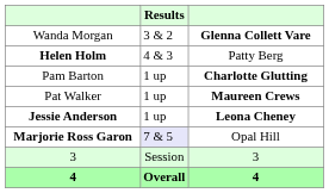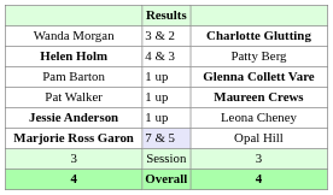 <table border="1" cellpadding="3" style="border-collapse: collapse; text-align:center;">
 <tr style="background:#ddffdd;">
 <th width=160></th>
 <th>Results</th>
 <th width=160></th>
 </tr>
 <tr>
 <td>Wanda Morgan</td>
 <td align=left> 3 & 2</td>
-<td><strong>Glenna Collett Vare</strong></td>
+<td><strong>Charlotte Glutting</strong></td>
 </tr>
 <tr>
 <td><strong>Helen Holm</strong></td>
 <td align=left> 4 & 3</td>
 <td>Patty Berg</td>
 </tr>
 <tr>
 <td>Pam Barton</td>
 <td align=left> 1 up</td>
-<td><strong>Charlotte Glutting</strong></td>
+<td><strong>Glenna Collett Vare</strong></td>
 </tr>
 <tr>
 <td>Pat Walker</td>
 <td align=left> 1 up</td>
 <td><strong>Maureen Crews</strong></td>
 </tr>
 <tr>
 <td><strong>Jessie Anderson</strong></td>
 <td align=left> 1 up</td>
-<td><strong>Leona Cheney</strong></td>
+<td>Leona Cheney</td>
 </tr>
 <tr>
 <td><strong>Marjorie Ross Garon</strong></td>
 <td align=left style="background: lavender;"> 7 & 5</td>
 <td>Opal Hill</td>
 </tr>
 <tr style="background:#ddffdd;">
 <td>3</td>
 <td>Session</td>
 <td>3</td>
 </tr>
 <tr style="background:#aaffaa;">
 <th>4</th>
 <th>Overall</th>
 <th>4</th>
 </tr>
 </table>
